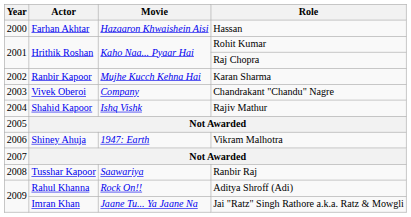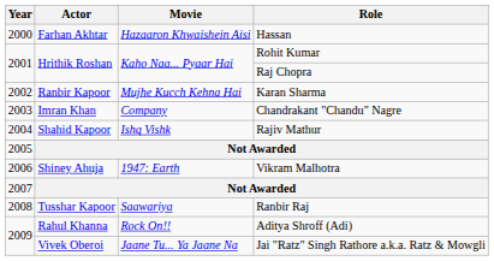 <table class="wikitable">
 <tr>
 <th>Year</th>
 <th>Actor</th>
 <th>Movie</th>
 <th>Role</th>
 </tr>
 <tr>
 <td>2000</td>
 <td><a href='#'>Farhan Akhtar</a></td>
 <td><em><a href='#'>Hazaaron Khwaishein Aisi</a></em></td>
 <td>Hassan</td>
 </tr>
 <tr>
 <td rowspan="2">2001</td>
 <td rowspan="2"><a href='#'>Hrithik Roshan</a></td>
 <td rowspan="2"><em><a href='#'>Kaho Naa... Pyaar Hai</a></em></td>
 <td>Rohit Kumar</td>
 </tr>
 <tr>
 <td>Raj Chopra</td>
 </tr>
 <tr>
 <td>2002</td>
 <td><a href='#'>Ranbir Kapoor</a></td>
 <td><em><a href='#'>Mujhe Kucch Kehna Hai</a></em></td>
 <td>Karan Sharma</td>
 </tr>
 <tr>
 <td>2003</td>
-<td><a href='#'>Vivek Oberoi</a></td>
+<td><a href='#'>Imran Khan</a></td>
 <td><em><a href='#'>Company</a></em></td>
 <td>Chandrakant "Chandu" Nagre</td>
 </tr>
 <tr>
 <td>2004</td>
 <td><a href='#'>Shahid Kapoor</a></td>
 <td><em><a href='#'>Ishq Vishk</a></em></td>
 <td>Rajiv Mathur</td>
 </tr>
 <tr>
 <td>2005</td>
 <th colspan="3">Not Awarded</th>
 </tr>
 <tr>
 <td>2006</td>
 <td><a href='#'>Shiney Ahuja</a></td>
 <td><em><a href='#'>1947: Earth</a></em></td>
 <td>Vikram Malhotra</td>
 </tr>
 <tr>
 <td>2007</td>
 <th colspan="3">Not Awarded</th>
 </tr>
 <tr>
 <td>2008</td>
 <td><a href='#'>Tusshar Kapoor</a></td>
 <td><em><a href='#'>Saawariya</a></em></td>
 <td>Ranbir Raj</td>
 </tr>
 <tr>
 <td rowspan="2">2009</td>
 <td><a href='#'>Rahul Khanna</a></td>
 <td><em><a href='#'>Rock On!!</a></em></td>
 <td>Aditya Shroff (Adi)</td>
 </tr>
 <tr>
-<td><a href='#'>Imran Khan</a></td>
+<td><a href='#'>Vivek Oberoi</a></td>
 <td><em><a href='#'>Jaane Tu... Ya Jaane Na</a></em></td>
 <td>Jai "Ratz" Singh Rathore  a.k.a. Ratz & Mowgli</td>
 </tr>
 </table>
